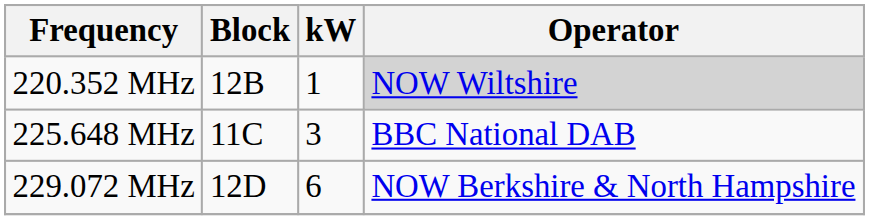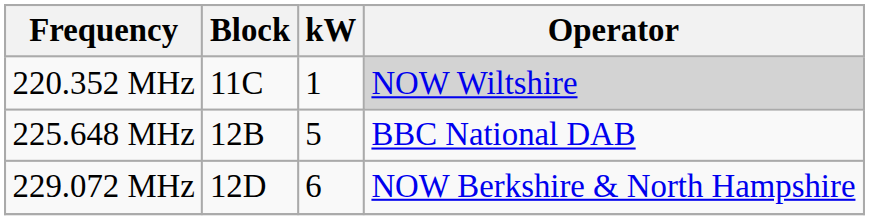 <table class="wikitable sortable">
 <tr>
 <th>Frequency</th>
 <th>Block</th>
 <th>kW</th>
 <th>Operator</th>
 </tr>
 <tr>
 <td>220.352 MHz</td>
-<td>12B</td>
+<td>11C</td>
 <td>1</td>
 <td style="background: lightgrey;"><a href='#'>NOW Wiltshire</a></td>
 </tr>
 <tr>
 <td>225.648 MHz</td>
-<td>11C</td>
-<td>3</td>
+<td>12B</td>
+<td>5</td>
 <td><a href='#'>BBC National DAB</a></td>
 </tr>
 <tr>
 <td>229.072 MHz</td>
 <td>12D</td>
 <td>6</td>
 <td><a href='#'>NOW Berkshire & North Hampshire</a></td>
 </tr>
 <tr>
 </tr>
 </table>
